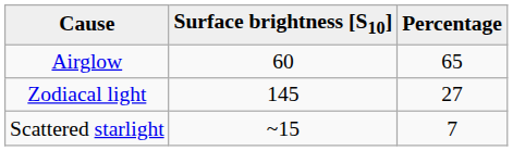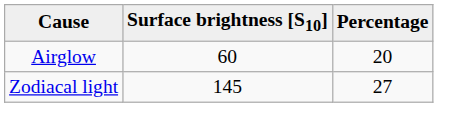 <table class="wikitable" style="text-align:center;border-collapse:collapse;" cellpadding="2">
 <tr>
 <th style="background:#efefef;">Cause</th>
 <th style="background:#efefef;">Surface brightness [S<sub>10</sub>]</th>
 <th style="background:#efefef;">Percentage</th>
 </tr>
 <tr>
 <td><a href='#'>Airglow</a></td>
 <td>60</td>
-<td>65</td>
+<td>20</td>
 </tr>
 <tr>
 <td><a href='#'>Zodiacal light</a></td>
 <td>145</td>
 <td>27</td>
 </tr>
-<tr>
-<td>Scattered <a href='#'>starlight</a></td>
-<td>~15</td>
-<td>7</td>
-</tr>
 </table>
